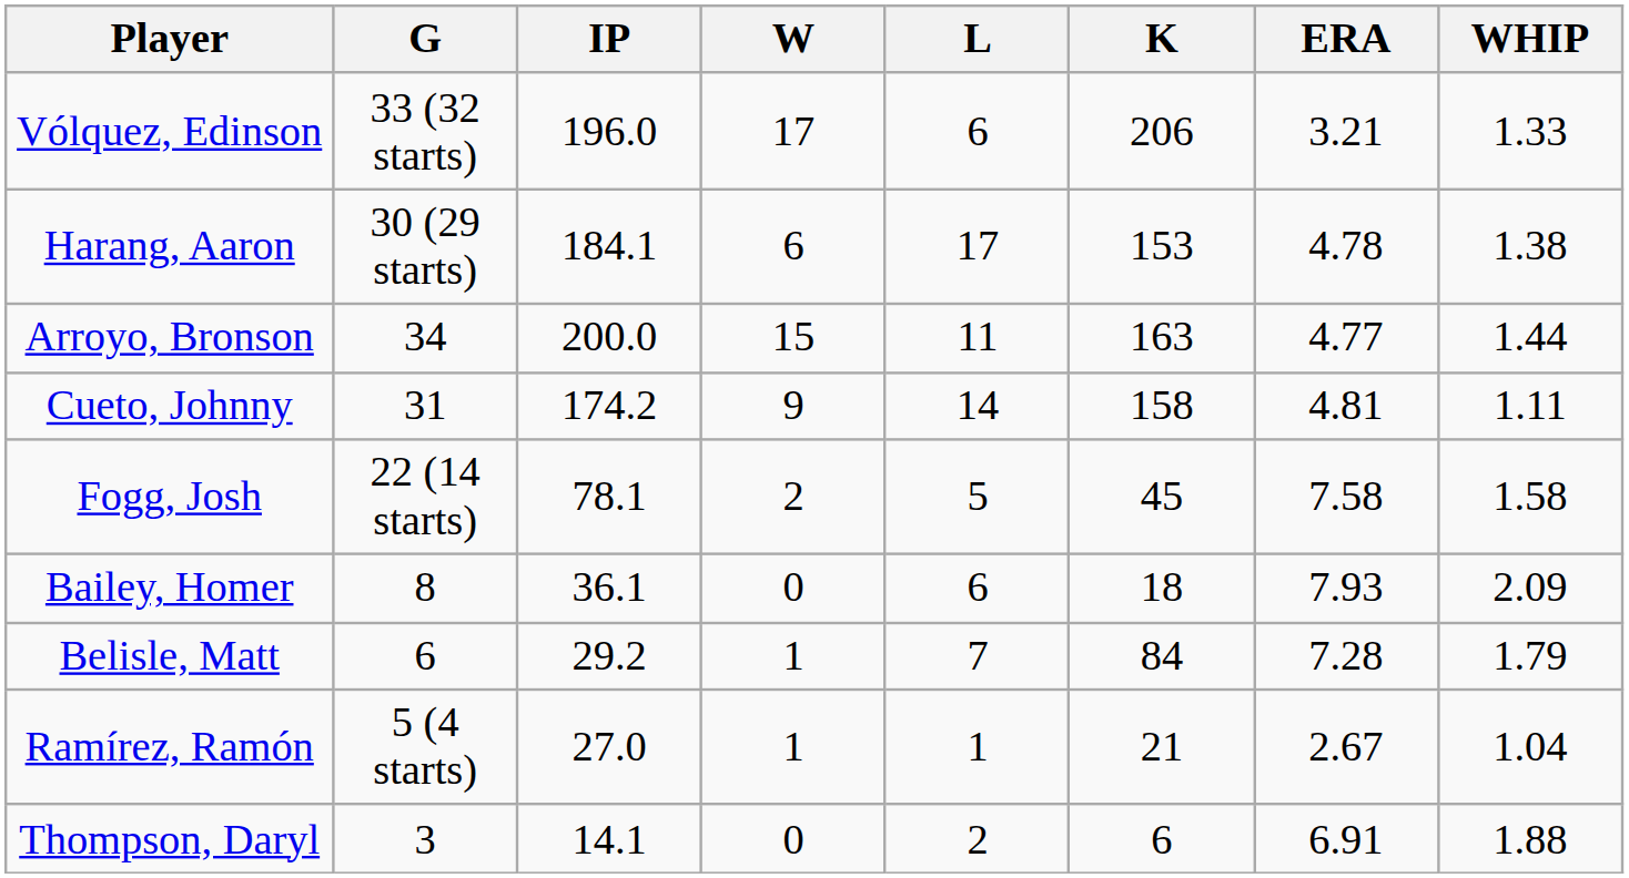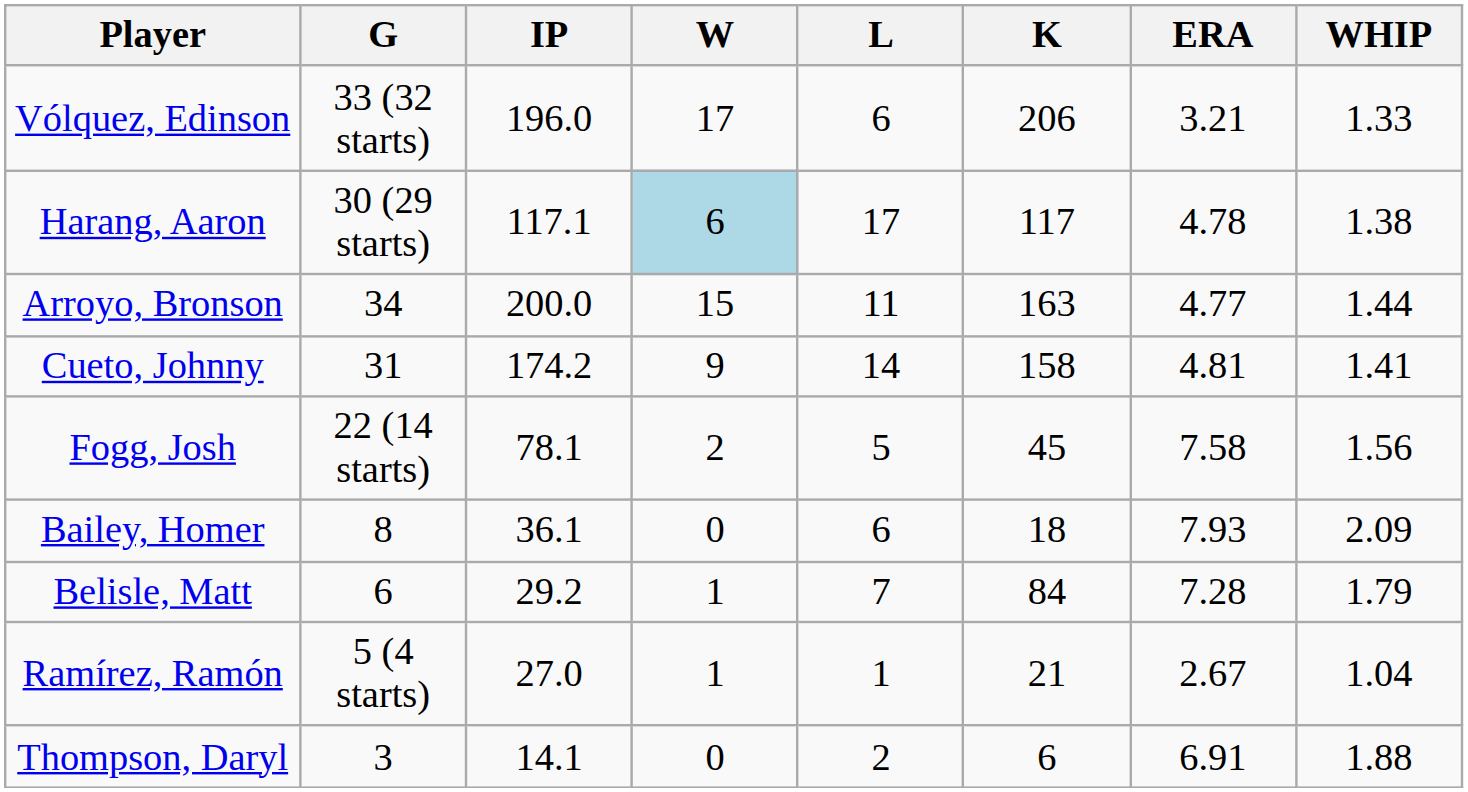 <table class="wikitable sortable">
 <tr>
 <th bgcolor="#DDDDFF" width="16%">Player</th>
 <th bgcolor="#DDDDFF" width="9%">G</th>
 <th bgcolor="#DDDDFF" width="9%">IP</th>
 <th bgcolor="#DDDDFF" width="9%">W</th>
 <th bgcolor="#DDDDFF" width="9%">L</th>
 <th bgcolor="#DDDDFF" width="9%">K</th>
 <th bgcolor="#DDDDFF" width="9%">ERA</th>
 <th bgcolor="#DDDDFF" width="9%">WHIP</th>
 </tr>
 <tr align="center">
 <td><a href='#'>Vólquez, Edinson</a></td>
 <td>33 (32 starts)</td>
 <td>196.0</td>
 <td>17</td>
 <td>6</td>
 <td>206</td>
 <td>3.21</td>
 <td>1.33</td>
 </tr>
 <tr align="center">
 <td><a href='#'>Harang, Aaron</a></td>
 <td>30 (29 starts)</td>
-<td>184.1</td>
-<td>6</td>
+<td>117.1</td>
+<td style="background: lightblue;">6</td>
 <td>17</td>
-<td>153</td>
+<td>117</td>
 <td>4.78</td>
 <td>1.38</td>
 </tr>
 <tr align="center">
 <td><a href='#'>Arroyo, Bronson</a></td>
 <td>34</td>
 <td>200.0</td>
 <td>15</td>
 <td>11</td>
 <td>163</td>
 <td>4.77</td>
 <td>1.44</td>
 </tr>
 <tr align="center">
 <td><a href='#'>Cueto, Johnny</a></td>
 <td>31</td>
 <td>174.2</td>
 <td>9</td>
 <td>14</td>
 <td>158</td>
 <td>4.81</td>
-<td>1.11</td>
+<td>1.41</td>
 </tr>
 <tr align="center">
 <td><a href='#'>Fogg, Josh</a></td>
 <td>22 (14 starts)</td>
 <td>78.1</td>
 <td>2</td>
 <td>5</td>
 <td>45</td>
 <td>7.58</td>
-<td>1.58</td>
+<td>1.56</td>
 </tr>
 <tr align="center">
 <td><a href='#'>Bailey, Homer</a></td>
 <td>8</td>
 <td>36.1</td>
 <td>0</td>
 <td>6</td>
 <td>18</td>
 <td>7.93</td>
 <td>2.09</td>
 </tr>
 <tr align=center>
 <td><a href='#'>Belisle, Matt</a></td>
 <td>6</td>
 <td>29.2</td>
 <td>1</td>
 <td>7</td>
 <td>84</td>
 <td>7.28</td>
 <td>1.79</td>
 </tr>
 <tr align=center>
 <td><a href='#'>Ramírez, Ramón</a></td>
 <td>5 (4 starts)</td>
 <td>27.0</td>
 <td>1</td>
 <td>1</td>
 <td>21</td>
 <td>2.67</td>
 <td>1.04</td>
 </tr>
 <tr align=center>
 <td><a href='#'>Thompson, Daryl</a></td>
 <td>3</td>
 <td>14.1</td>
 <td>0</td>
 <td>2</td>
 <td>6</td>
 <td>6.91</td>
 <td>1.88</td>
 </tr>
 </table>
